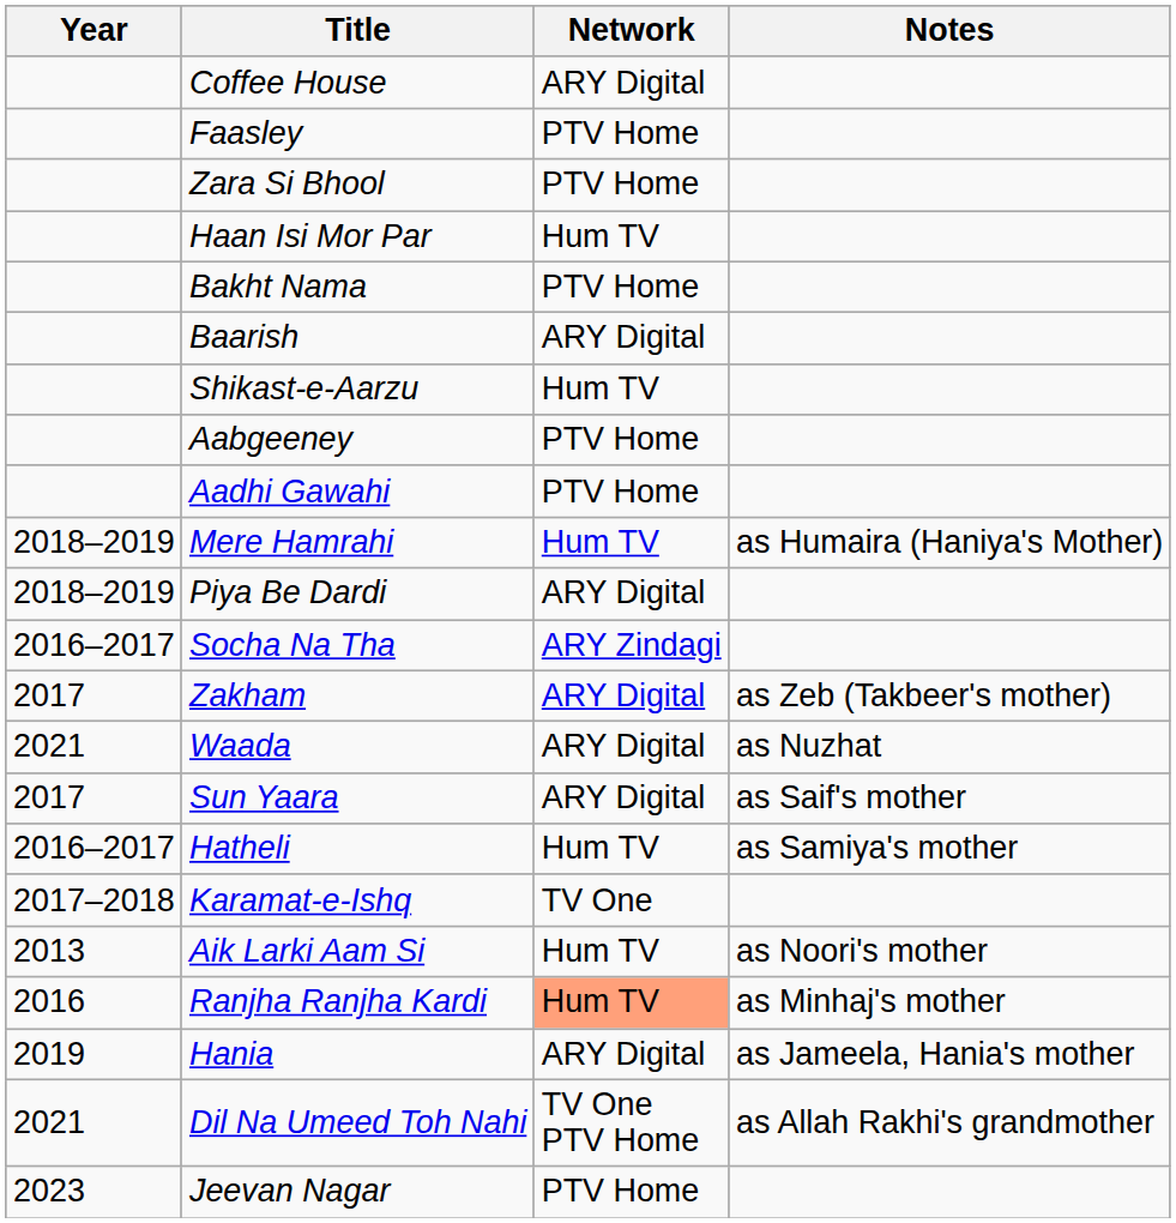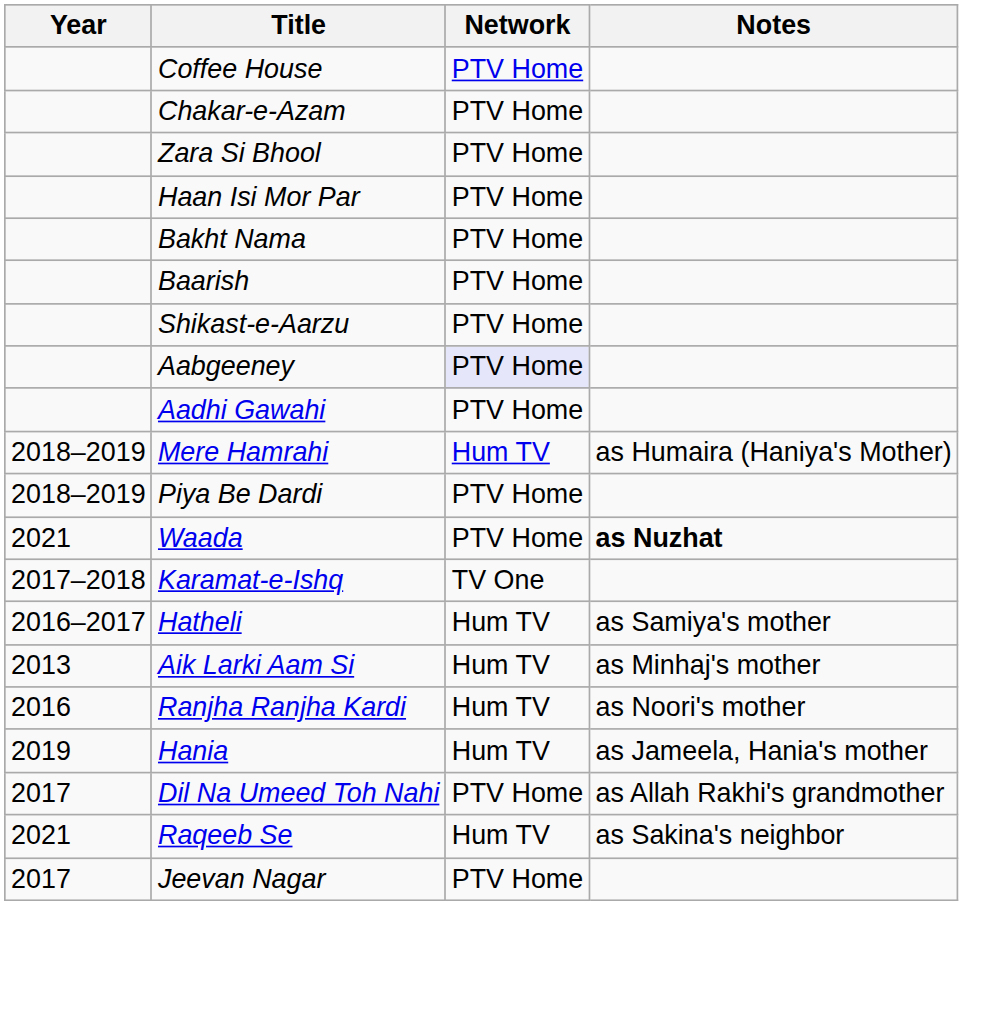 <table class="wikitable sortable plainrowheaders">
 <tr style="text-align:center;">
 <th scope="col">Year</th>
 <th scope="col">Title</th>
 <th>Network</th>
 <th scope="col">Notes</th>
 </tr>
 <tr>
 <td></td>
 <td><em>Coffee House</em></td>
-<td>ARY Digital</td>
+<td><a href='#'>PTV Home</a></td>
 <td></td>
 </tr>
 <tr>
 <td></td>
-<td><em>Faasley</em></td>
+<td><em>Chakar-e-Azam</em></td>
 <td>PTV Home</td>
 <td></td>
 </tr>
 <tr>
 <td></td>
 <td><em>Zara Si Bhool</em></td>
 <td>PTV Home</td>
 <td></td>
 </tr>
 <tr>
 <td></td>
 <td><em>Haan Isi Mor Par</em></td>
-<td>Hum TV</td>
+<td>PTV Home</td>
 <td></td>
 </tr>
 <tr>
 <td></td>
 <td><em>Bakht Nama</em></td>
 <td>PTV Home</td>
 <td></td>
 </tr>
 <tr>
 <td></td>
 <td><em>Baarish</em></td>
-<td>ARY Digital</td>
+<td>PTV Home</td>
 <td></td>
 </tr>
 <tr>
 <td></td>
 <td><em>Shikast-e-Aarzu</em></td>
-<td>Hum TV</td>
+<td>PTV Home</td>
 <td></td>
 </tr>
 <tr>
 <td></td>
 <td><em>Aabgeeney</em></td>
-<td>PTV Home</td>
+<td style="background: lavender;">PTV Home</td>
 <td></td>
 </tr>
 <tr>
 <td></td>
 <td><em><a href='#'>Aadhi Gawahi</a></em></td>
 <td>PTV Home</td>
 <td></td>
 </tr>
 <tr>
 <td>2018–2019</td>
 <td><em><a href='#'>Mere Hamrahi</a></em></td>
 <td><a href='#'>Hum TV</a></td>
 <td>as Humaira (Haniya's Mother)</td>
 </tr>
 <tr>
 <td>2018–2019</td>
 <td><em>Piya Be Dardi</em></td>
-<td>ARY Digital</td>
+<td>PTV Home</td>
 <td></td>
-</tr>
-<tr>
-<td>2016–2017</td>
-<td><em><a href='#'>Socha Na Tha</a></em></td>
-<td><a href='#'>ARY Zindagi</a></td>
-<td></td>
-</tr>
-<tr>
-<td>2017</td>
-<td><a href='#'><em>Zakham</em></a></td>
-<td><a href='#'>ARY Digital</a></td>
-<td>as Zeb (Takbeer's mother)</td>
 </tr>
 <tr>
 <td>2021</td>
 <td><em><a href='#'>Waada</a></em></td>
-<td>ARY Digital</td>
-<td>as Nuzhat</td>
+<td>PTV Home</td>
+<td><strong>as Nuzhat</strong></td>
 </tr>
 <tr>
-<td>2017</td>
-<td><em><a href='#'>Sun Yaara</a></em></td>
-<td>ARY Digital</td>
-<td>as Saif's mother</td>
+<td>2017–2018</td>
+<td><em><a href='#'>Karamat-e-Ishq</a></em></td>
+<td>TV One</td>
+<td></td>
 </tr>
 <tr>
 <td>2016–2017</td>
 <td><em><a href='#'>Hatheli</a></em></td>
 <td>Hum TV</td>
 <td>as Samiya's mother</td>
 </tr>
 <tr>
-<td>2017–2018</td>
-<td><em><a href='#'>Karamat-e-Ishq</a></em></td>
-<td>TV One</td>
-<td></td>
+<td>2013</td>
+<td><em><a href='#'>Aik Larki Aam Si</a></em></td>
+<td>Hum TV</td>
+<td>as Minhaj's mother</td>
 </tr>
 <tr>
-<td>2013</td>
-<td><em><a href='#'>Aik Larki Aam Si</a></em></td>
+<td>2016</td>
+<td><em><a href='#'>Ranjha Ranjha Kardi</a></em></td>
 <td>Hum TV</td>
 <td>as Noori's mother</td>
 </tr>
 <tr>
-<td>2016</td>
-<td><em><a href='#'>Ranjha Ranjha Kardi</a></em></td>
-<td style="background: lightsalmon;">Hum TV</td>
-<td>as Minhaj's mother</td>
-</tr>
-<tr>
 <td>2019</td>
 <td><em><a href='#'>Hania</a></em></td>
-<td>ARY Digital</td>
+<td>Hum TV</td>
 <td>as Jameela, Hania's mother</td>
 </tr>
 <tr>
-<td>2021</td>
+<td>2017</td>
 <td><em><a href='#'>Dil Na Umeed Toh Nahi</a></em></td>
-<td>TV One<br>PTV Home</td>
+<td>PTV Home</td>
 <td>as Allah Rakhi's grandmother</td>
 </tr>
 <tr>
-<td>2023</td>
+<td>2021</td>
+<td><em><a href='#'>Raqeeb Se</a></em></td>
+<td>Hum TV</td>
+<td>as Sakina's neighbor</td>
+</tr>
+<tr>
+<td>2017</td>
 <td><em>Jeevan Nagar</em></td>
 <td>PTV Home</td>
 <td></td>
 </tr>
 </table>
